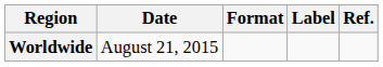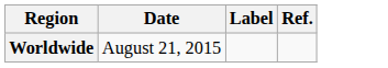 <table class="wikitable plainrowheaders">
 <tr>
 <th scope="col">Region</th>
 <th scope="col">Date</th>
-<th scope="col">Format</th>
 <th scope="col">Label</th>
 <th scope="col">Ref.</th>
 </tr>
 <tr>
 <th scope="row">Worldwide</th>
 <td>August 21, 2015</td>
 <td></td>
 <td></td>
-<td></td>
 </tr>
 </table>
